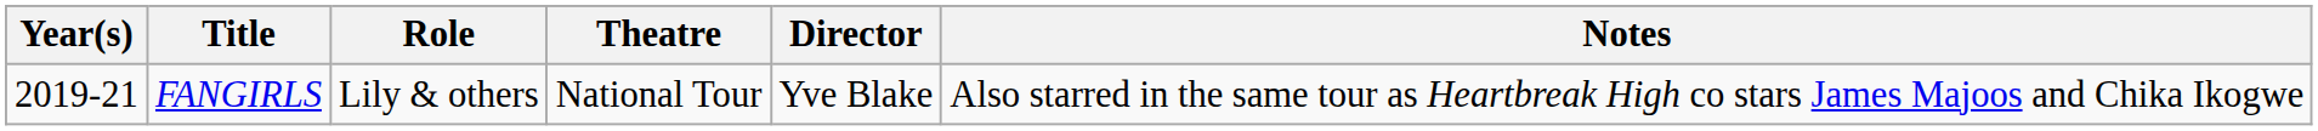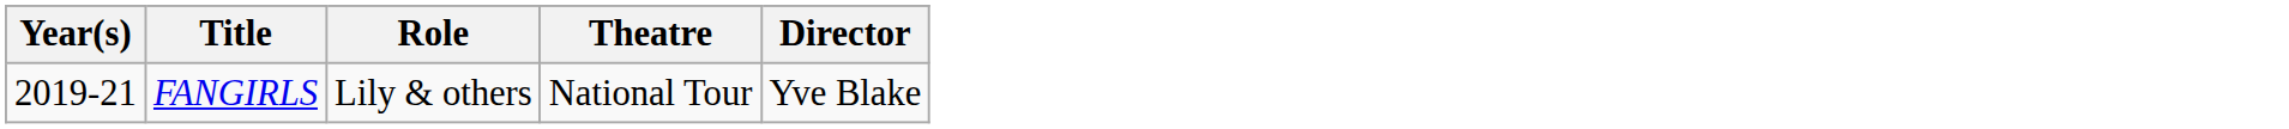 <table class="wikitable">
 <tr>
 <th>Year(s)</th>
 <th>Title</th>
 <th>Role</th>
 <th>Theatre</th>
 <th>Director</th>
-<th>Notes</th>
 </tr>
 <tr>
 <td>2019-21</td>
 <td><a href='#'><em>FANGIRLS</em></a></td>
 <td>Lily & others</td>
 <td>National Tour</td>
 <td>Yve Blake</td>
-<td>Also starred in the same tour as <em>Heartbreak High</em> co stars <a href='#'>James Majoos</a> and Chika Ikogwe</td>
 </tr>
 </table>
